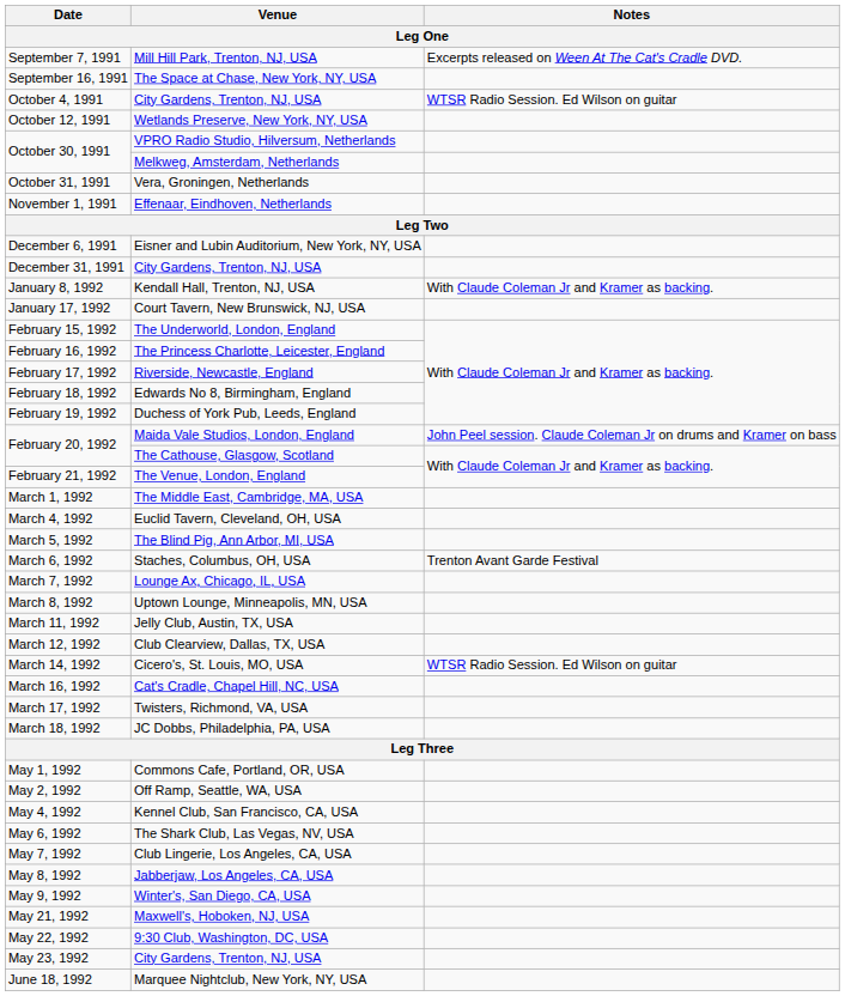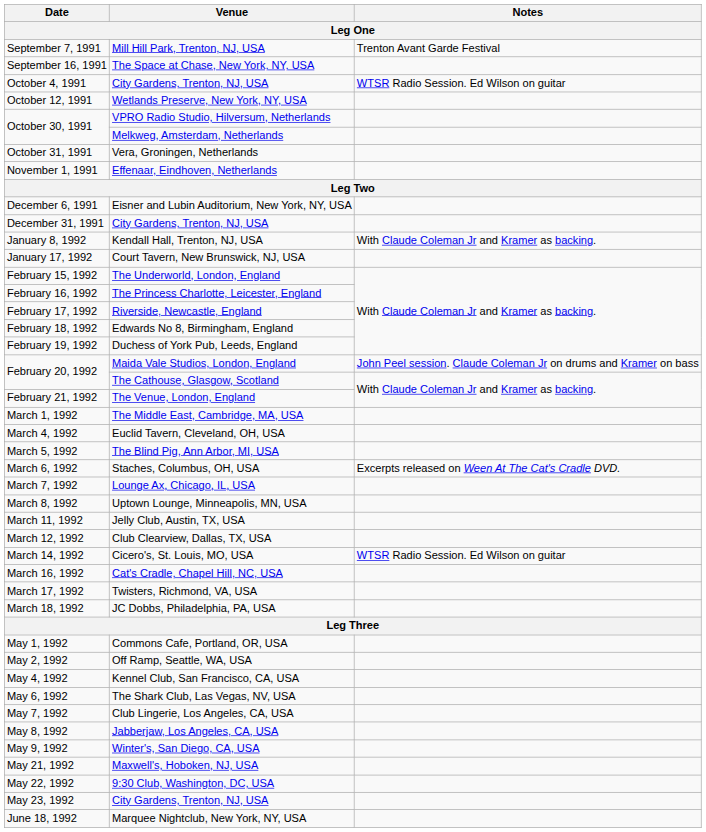 <table class="wikitable">
 <tr>
 <th>Date</th>
 <th>Venue</th>
 <th>Notes</th>
 </tr>
 <tr>
 <th colspan="3">Leg One</th>
 </tr>
 <tr>
 <td>September 7, 1991</td>
 <td><a href='#'>Mill Hill Park, Trenton, NJ, USA</a></td>
-<td>Excerpts released on <em><a href='#'>Ween At The Cat's Cradle</a> DVD.</em></td>
+<td>Trenton Avant Garde Festival</td>
 </tr>
 <tr>
 <td>September 16, 1991</td>
 <td><a href='#'>The Space at Chase, New York, NY, USA</a></td>
 <td></td>
 </tr>
 <tr>
 <td>October 4, 1991</td>
 <td><a href='#'>City Gardens, Trenton, NJ, USA</a></td>
 <td><a href='#'>WTSR</a>  Radio Session. Ed Wilson on guitar</td>
 </tr>
 <tr>
 <td>October 12, 1991</td>
 <td><a href='#'>Wetlands Preserve, New York, NY, USA</a></td>
 <td></td>
 </tr>
 <tr>
 <td rowspan="2">October 30, 1991</td>
 <td><a href='#'>VPRO Radio Studio, Hilversum, Netherlands</a></td>
 <td></td>
 </tr>
 <tr>
 <td><a href='#'>Melkweg, Amsterdam, Netherlands</a></td>
 <td></td>
 </tr>
 <tr>
 <td>October 31, 1991</td>
 <td>Vera, Groningen, Netherlands</td>
 <td></td>
 </tr>
 <tr>
 <td>November 1, 1991</td>
 <td><a href='#'>Effenaar, Eindhoven, Netherlands</a></td>
 <td></td>
 </tr>
 <tr>
 <th colspan="3">Leg Two</th>
 </tr>
 <tr>
 <td>December 6, 1991</td>
 <td>Eisner and Lubin Auditorium, New York, NY, USA</td>
 <td></td>
 </tr>
 <tr>
 <td>December 31, 1991</td>
 <td><a href='#'>City Gardens, Trenton, NJ, USA</a></td>
 <td></td>
 </tr>
 <tr>
 <td>January 8, 1992</td>
 <td>Kendall Hall, Trenton, NJ, USA</td>
 <td>With <a href='#'>Claude Coleman Jr</a> and <a href='#'>Kramer</a> as <a href='#'>backing</a>.</td>
 </tr>
 <tr>
 <td>January 17, 1992</td>
 <td>Court Tavern, New Brunswick, NJ, USA</td>
 <td></td>
 </tr>
 <tr>
 <td>February 15, 1992</td>
 <td><a href='#'>The Underworld, London, England</a></td>
 <td rowspan="5">With <a href='#'>Claude Coleman Jr</a> and <a href='#'>Kramer</a> as <a href='#'>backing</a>.</td>
 </tr>
 <tr>
 <td>February 16, 1992</td>
 <td><a href='#'>The Princess Charlotte, Leicester, England</a></td>
 </tr>
 <tr>
 <td>February 17, 1992</td>
 <td><a href='#'>Riverside, Newcastle, England</a></td>
 </tr>
 <tr>
 <td>February 18, 1992</td>
 <td>Edwards No 8, Birmingham, England</td>
 </tr>
 <tr>
 <td>February 19, 1992</td>
 <td>Duchess of York Pub, Leeds, England</td>
 </tr>
 <tr>
 <td rowspan="2">February 20, 1992</td>
 <td><a href='#'>Maida Vale Studios, London, England</a></td>
 <td><a href='#'>John Peel session</a>. <a href='#'>Claude Coleman Jr</a> on drums and <a href='#'>Kramer</a> on bass</td>
 </tr>
 <tr>
 <td><a href='#'>The Cathouse, Glasgow, Scotland</a></td>
 <td rowspan="2">With <a href='#'>Claude Coleman Jr</a> and <a href='#'>Kramer</a> as <a href='#'>backing</a>.</td>
 </tr>
 <tr>
 <td>February 21, 1992</td>
 <td><a href='#'>The Venue, London, England</a></td>
 </tr>
 <tr>
 <td>March 1, 1992</td>
 <td><a href='#'>The Middle East, Cambridge, MA, USA</a></td>
 <td></td>
 </tr>
 <tr>
 <td>March 4, 1992</td>
 <td>Euclid Tavern, Cleveland, OH, USA</td>
 <td></td>
 </tr>
 <tr>
 <td>March 5, 1992</td>
 <td><a href='#'>The Blind Pig, Ann Arbor, MI, USA</a></td>
 <td></td>
 </tr>
 <tr>
 <td>March 6, 1992</td>
 <td>Staches, Columbus, OH, USA</td>
-<td>Trenton Avant Garde Festival</td>
+<td>Excerpts released on <em><a href='#'>Ween At The Cat's Cradle</a> DVD.</em></td>
 </tr>
 <tr>
 <td>March 7, 1992</td>
 <td><a href='#'>Lounge Ax, Chicago, IL, USA</a></td>
 <td></td>
 </tr>
 <tr>
 <td>March 8, 1992</td>
 <td>Uptown Lounge, Minneapolis, MN, USA</td>
 <td></td>
 </tr>
 <tr>
 <td>March 11, 1992</td>
 <td>Jelly Club, Austin, TX, USA</td>
 <td></td>
 </tr>
 <tr>
 <td>March 12, 1992</td>
 <td>Club Clearview, Dallas, TX, USA</td>
 <td></td>
 </tr>
 <tr>
 <td>March 14, 1992</td>
 <td>Cicero's, St. Louis, MO, USA</td>
 <td><a href='#'>WTSR</a>  Radio Session. Ed Wilson on guitar</td>
 </tr>
 <tr>
 <td>March 16, 1992</td>
 <td><a href='#'>Cat's Cradle, Chapel Hill, NC, USA</a></td>
 <td></td>
 </tr>
 <tr>
 <td>March 17, 1992</td>
 <td>Twisters, Richmond, VA, USA</td>
 <td></td>
 </tr>
 <tr>
 <td>March 18, 1992</td>
 <td>JC Dobbs, Philadelphia, PA, USA</td>
 <td></td>
 </tr>
 <tr>
 <th colspan="3">Leg Three</th>
 </tr>
 <tr>
 <td>May 1, 1992</td>
 <td>Commons Cafe, Portland, OR, USA</td>
 <td></td>
 </tr>
 <tr>
 <td>May 2, 1992</td>
 <td>Off Ramp, Seattle, WA, USA</td>
 <td></td>
 </tr>
 <tr>
 <td>May 4, 1992</td>
 <td>Kennel Club, San Francisco, CA, USA</td>
 <td></td>
 </tr>
 <tr>
 <td>May 6, 1992</td>
 <td>The Shark Club, Las Vegas, NV, USA</td>
 <td></td>
 </tr>
 <tr>
 <td>May 7, 1992</td>
 <td>Club Lingerie, Los Angeles, CA, USA</td>
 <td></td>
 </tr>
 <tr>
 <td>May 8, 1992</td>
 <td><a href='#'>Jabberjaw, Los Angeles, CA, USA</a></td>
 <td></td>
 </tr>
 <tr>
 <td>May 9, 1992</td>
 <td><a href='#'>Winter's, San Diego, CA, USA</a></td>
 <td></td>
 </tr>
 <tr>
 <td>May 21, 1992</td>
 <td><a href='#'>Maxwell's, Hoboken, NJ, USA</a></td>
 <td></td>
 </tr>
 <tr>
 <td>May 22, 1992</td>
 <td><a href='#'>9:30 Club, Washington, DC, USA</a></td>
 <td></td>
 </tr>
 <tr>
 <td>May 23, 1992</td>
 <td><a href='#'>City Gardens, Trenton, NJ, USA</a></td>
 <td></td>
 </tr>
 <tr>
 <td>June 18, 1992</td>
 <td>Marquee Nightclub, New York, NY, USA</td>
 <td></td>
 </tr>
 </table>
